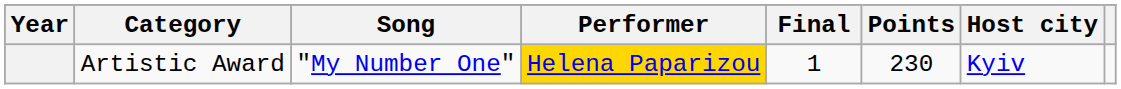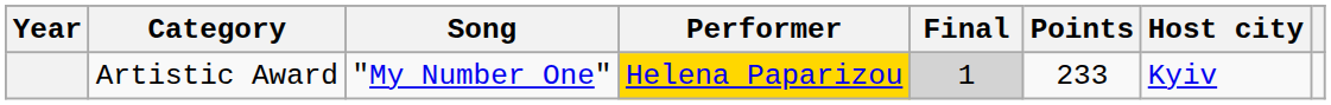 <table class="wikitable plainrowheaders">
 <tr>
 <th>Year</th>
 <th>Category</th>
 <th>Song</th>
 <th>Performer</th>
 <th style="width:45px;">Final</th>
 <th style="width:45px;">Points</th>
 <th>Host city</th>
 <th></th>
 </tr>
 <tr>
 <th scope="row"></th>
 <td>Artistic Award</td>
 <td>"<a href='#'>My Number One</a>"</td>
 <td style="background: gold;"><a href='#'>Helena Paparizou</a></td>
-<td style="text-align:center;">1</td>
-<td style="text-align:center;">230</td>
+<td style="background: lightgrey; text-align:center;">1</td>
+<td style="text-align:center;">233</td>
 <td> <a href='#'>Kyiv</a></td>
 <td></td>
 </tr>
 </table>
